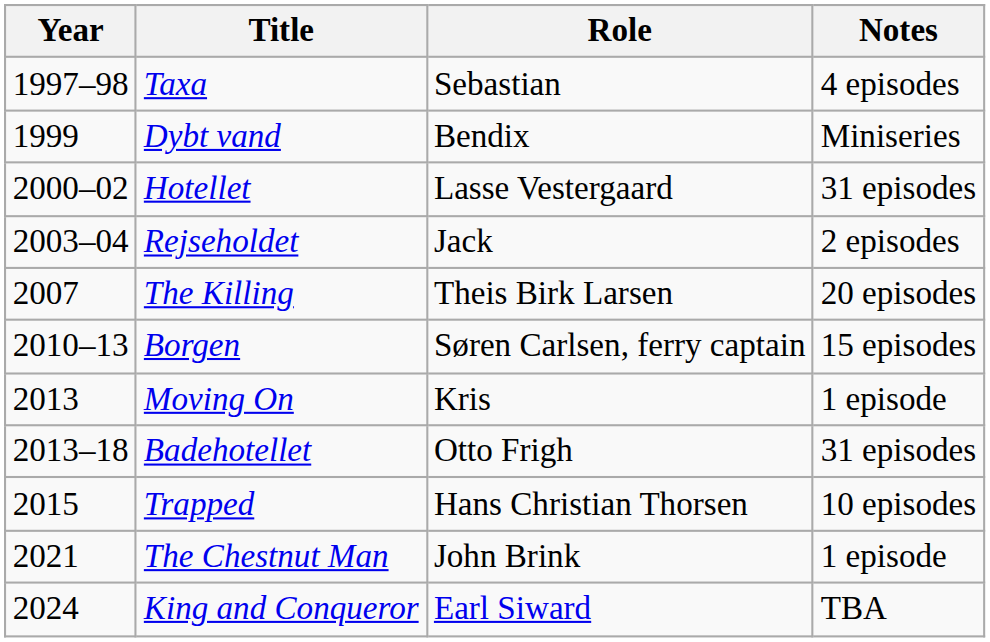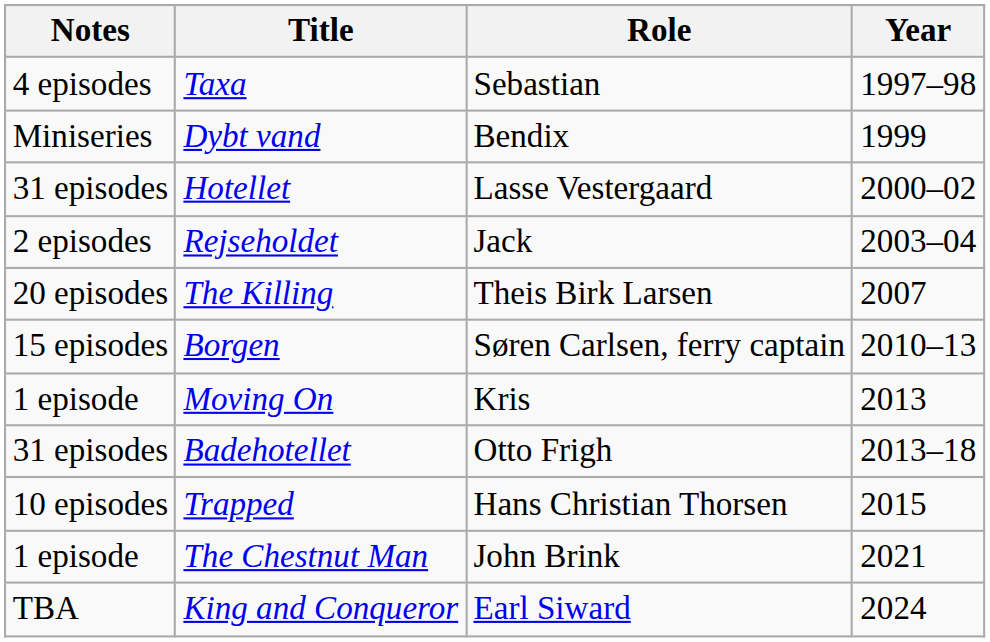 <table class="wikitable sortable">
 <tr>
-<th>Year</th>
+<th class="unsortable">Notes</th>
 <th>Title</th>
 <th>Role</th>
-<th class="unsortable">Notes</th>
+<th>Year</th>
 </tr>
 <tr>
-<td>1997–98</td>
+<td>4 episodes</td>
 <td><em><a href='#'>Taxa</a></em></td>
 <td>Sebastian</td>
-<td>4 episodes</td>
+<td>1997–98</td>
 </tr>
 <tr>
-<td>1999</td>
+<td>Miniseries</td>
 <td><em><a href='#'>Dybt vand</a></em></td>
 <td>Bendix</td>
-<td>Miniseries</td>
+<td>1999</td>
 </tr>
 <tr>
-<td>2000–02</td>
+<td>31 episodes</td>
 <td><em><a href='#'>Hotellet</a></em></td>
 <td>Lasse Vestergaard</td>
-<td>31 episodes</td>
+<td>2000–02</td>
 </tr>
 <tr>
-<td>2003–04</td>
+<td>2 episodes</td>
 <td><em><a href='#'>Rejseholdet</a></em></td>
 <td>Jack</td>
-<td>2 episodes</td>
+<td>2003–04</td>
 </tr>
 <tr>
-<td>2007</td>
+<td>20 episodes</td>
 <td><em><a href='#'>The Killing</a></em></td>
 <td>Theis Birk Larsen</td>
-<td>20 episodes</td>
+<td>2007</td>
 </tr>
 <tr>
-<td>2010–13</td>
+<td>15 episodes</td>
 <td><em><a href='#'>Borgen</a></em></td>
 <td>Søren Carlsen, ferry captain</td>
-<td>15 episodes</td>
+<td>2010–13</td>
 </tr>
 <tr>
-<td>2013</td>
+<td>1 episode</td>
 <td><em><a href='#'>Moving On</a></em></td>
 <td>Kris</td>
-<td>1 episode</td>
+<td>2013</td>
 </tr>
 <tr>
-<td>2013–18</td>
+<td>31 episodes</td>
 <td><em><a href='#'>Badehotellet</a></em></td>
 <td>Otto Frigh</td>
-<td>31 episodes</td>
+<td>2013–18</td>
 </tr>
 <tr>
-<td>2015</td>
+<td>10 episodes</td>
 <td><em><a href='#'>Trapped</a></em></td>
 <td>Hans Christian Thorsen</td>
-<td>10 episodes</td>
+<td>2015</td>
 </tr>
 <tr>
-<td>2021</td>
+<td>1 episode</td>
 <td><em><a href='#'>The Chestnut Man</a></em></td>
 <td>John Brink</td>
-<td>1 episode</td>
+<td>2021</td>
 </tr>
 <tr>
-<td>2024</td>
+<td>TBA</td>
 <td><em><a href='#'>King and Conqueror</a></em></td>
 <td><a href='#'>Earl Siward</a></td>
-<td>TBA</td>
+<td>2024</td>
 </tr>
 </table>
